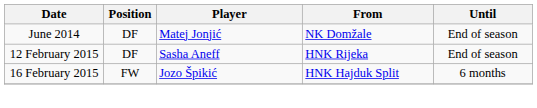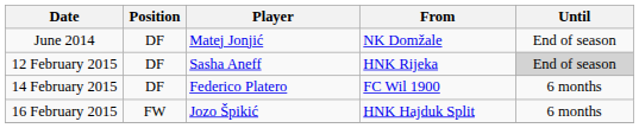 <table class="wikitable" style="text-align: center;">
 <tr>
 <th width=120>Date</th>
 <th width=60>Position</th>
 <th width=180>Player</th>
 <th width=160>From</th>
 <th width=120>Until</th>
 </tr>
 <tr>
 <td>June 2014</td>
 <td>DF</td>
 <td style="text-align:left;"> <a href='#'>Matej Jonjić</a></td>
 <td style="text-align:left;"><a href='#'>NK Domžale</a></td>
 <td>End of season</td>
 </tr>
 <tr>
 <td>12 February 2015</td>
 <td>DF</td>
 <td style="text-align:left;"> <a href='#'>Sasha Aneff</a></td>
 <td style="text-align:left;"><a href='#'>HNK Rijeka</a></td>
-<td>End of season</td>
+<td style="background: lightgrey;">End of season</td>
+</tr>
+<tr>
+<td>14 February 2015</td>
+<td>DF</td>
+<td style="text-align:left;"> <a href='#'>Federico Platero</a></td>
+<td style="text-align:left;"><a href='#'>FC Wil 1900</a></td>
+<td>6 months</td>
 </tr>
 <tr>
 <td>16 February 2015</td>
 <td>FW</td>
 <td style="text-align:left;"> <a href='#'>Jozo Špikić</a></td>
 <td style="text-align:left;"><a href='#'>HNK Hajduk Split</a></td>
 <td>6 months</td>
 </tr>
 <tr>
 </tr>
 </table>
